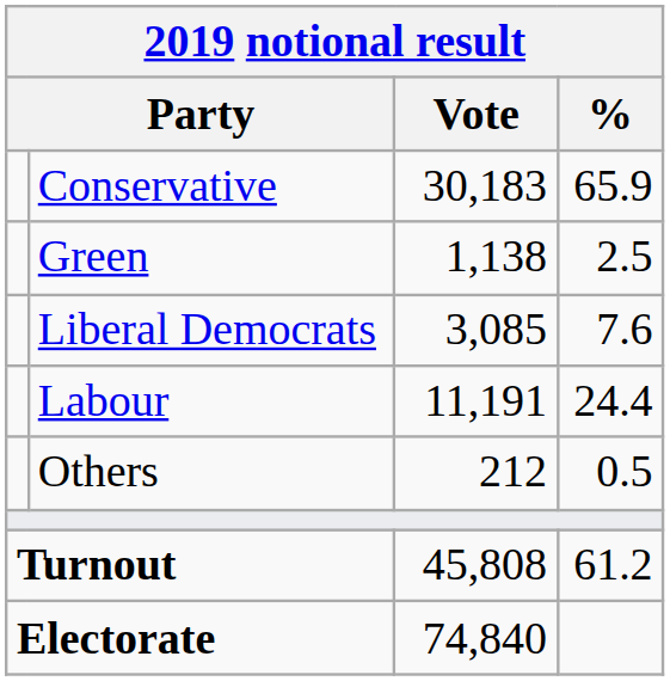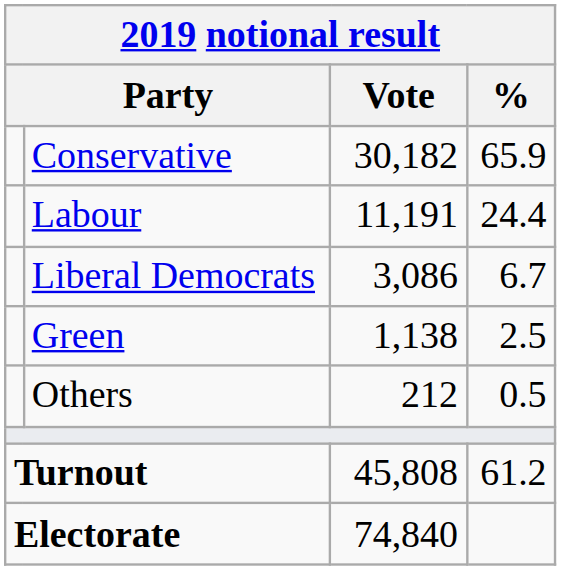 <table class="wikitable">
 <tr>
 <th colspan="4"><a href='#'>2019</a> <a href='#'>notional result</a></th>
 </tr>
 <tr>
 <th bgcolor="#DDDDFF" width="130px" colspan="2">Party</th>
 <th bgcolor="#DDDDFF" width="50px">Vote</th>
 <th bgcolor="#DDDDFF" width="30px">%</th>
 </tr>
 <tr>
 <td></td>
 <td><a href='#'>Conservative</a></td>
-<td align=right>30,183</td>
+<td align=right>30,182</td>
 <td align=right>65.9</td>
+</tr>
+<tr>
+<td></td>
+<td><a href='#'>Labour</a></td>
+<td align=right>11,191</td>
+<td align=right>24.4</td>
+</tr>
+<tr>
+<td></td>
+<td><a href='#'>Liberal Democrats</a></td>
+<td align=right>3,086</td>
+<td align=right>6.7</td>
 </tr>
 <tr>
 <td></td>
 <td><a href='#'>Green</a></td>
 <td align=right>1,138</td>
 <td align=right>2.5</td>
-</tr>
-<tr>
-<td></td>
-<td><a href='#'>Liberal Democrats</a></td>
-<td align=right>3,085</td>
-<td align=right>7.6</td>
-</tr>
-<tr>
-<td></td>
-<td><a href='#'>Labour</a></td>
-<td align=right>11,191</td>
-<td align=right>24.4</td>
 </tr>
 <tr>
 <td></td>
 <td>Others</td>
 <td align=right>212</td>
 <td align=right>0.5</td>
 </tr>
 <tr>
 <td colspan="4" bgcolor="#EAECF0"></td>
 </tr>
 <tr>
 <td colspan="2"><strong>Turnout</strong></td>
 <td align=right>45,808</td>
 <td align=right>61.2</td>
 </tr>
 <tr>
 <td colspan="2"><strong>Electorate</strong></td>
 <td align=right>74,840</td>
 </tr>
 </table>
